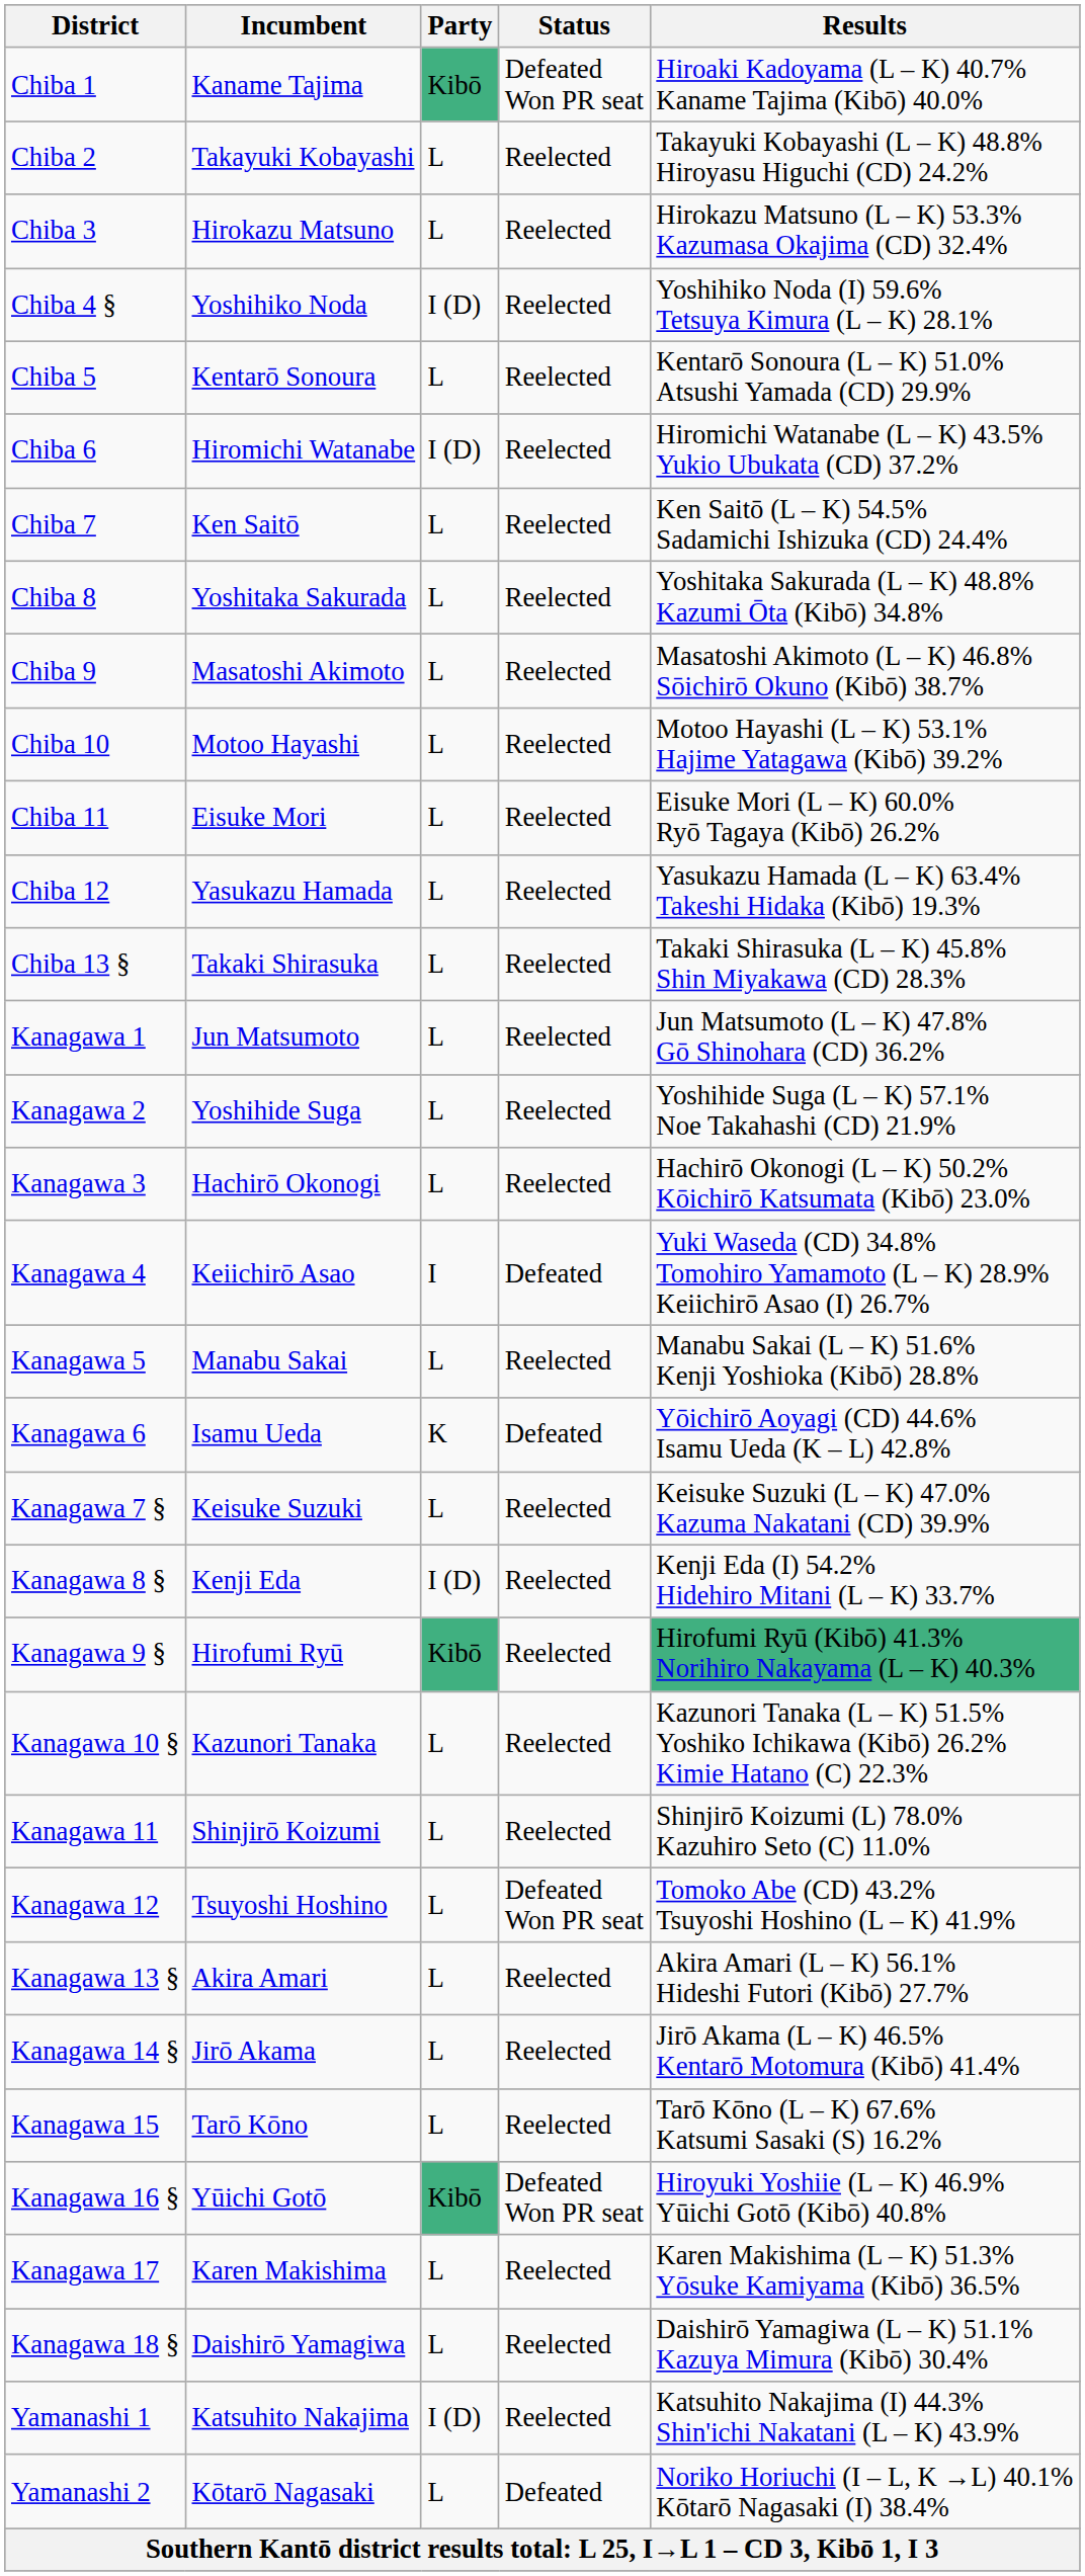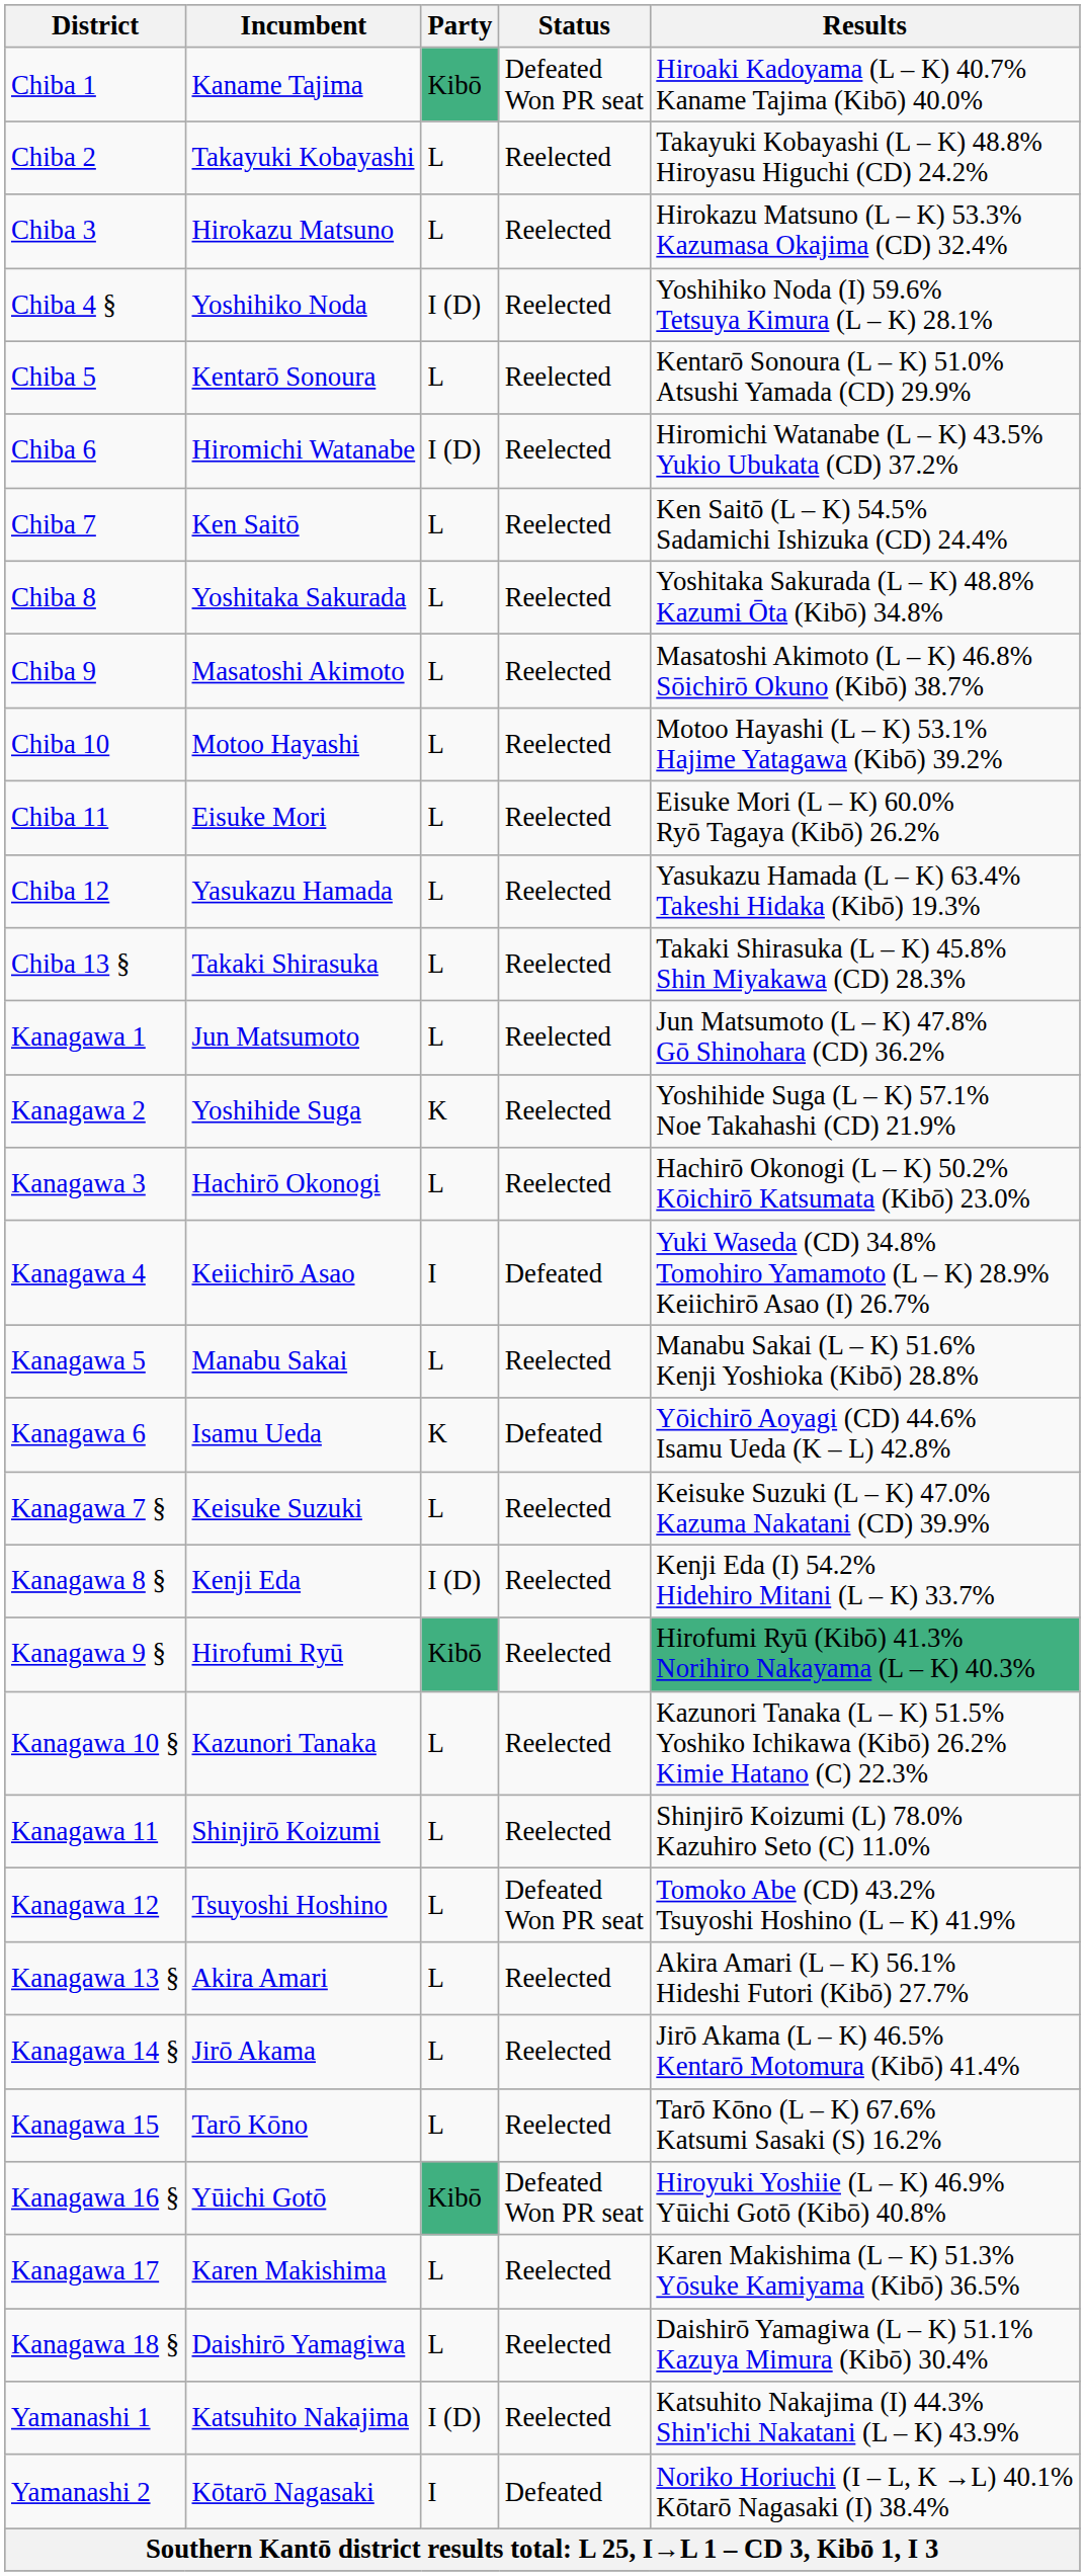 <table class="wikitable">
 <tr>
 <th>District</th>
 <th>Incumbent</th>
 <th>Party</th>
 <th>Status</th>
 <th>Results</th>
 </tr>
 <tr>
 <td><a href='#'>Chiba 1</a></td>
 <td><a href='#'>Kaname Tajima</a></td>
 <td style="background:#40B080">Kibō</td>
 <td>Defeated<br>Won PR seat</td>
 <td><a href='#'>Hiroaki Kadoyama</a> (L – K) 40.7%<br>Kaname Tajima (Kibō) 40.0%</td>
 </tr>
 <tr>
 <td><a href='#'>Chiba 2</a></td>
 <td><a href='#'>Takayuki Kobayashi</a></td>
 <td>L</td>
 <td>Reelected</td>
 <td>Takayuki Kobayashi (L – K) 48.8%<br>Hiroyasu Higuchi (CD) 24.2%</td>
 </tr>
 <tr>
 <td><a href='#'>Chiba 3</a></td>
 <td><a href='#'>Hirokazu Matsuno</a></td>
 <td>L</td>
 <td>Reelected</td>
 <td>Hirokazu Matsuno (L – K) 53.3%<br><a href='#'>Kazumasa Okajima</a> (CD) 32.4%</td>
 </tr>
 <tr>
 <td><a href='#'>Chiba 4</a> §</td>
 <td><a href='#'>Yoshihiko Noda</a></td>
 <td>I (D)</td>
 <td>Reelected</td>
 <td>Yoshihiko Noda (I) 59.6%<br><a href='#'>Tetsuya Kimura</a> (L – K) 28.1%</td>
 </tr>
 <tr>
 <td><a href='#'>Chiba 5</a></td>
 <td><a href='#'>Kentarō Sonoura</a></td>
 <td>L</td>
 <td>Reelected</td>
 <td>Kentarō Sonoura (L – K) 51.0%<br>Atsushi Yamada (CD) 29.9%</td>
 </tr>
 <tr>
 <td><a href='#'>Chiba 6</a></td>
 <td><a href='#'>Hiromichi Watanabe</a></td>
 <td>I (D)</td>
 <td>Reelected</td>
 <td>Hiromichi Watanabe (L – K) 43.5%<br><a href='#'>Yukio Ubukata</a> (CD) 37.2%</td>
 </tr>
 <tr>
 <td><a href='#'>Chiba 7</a></td>
 <td><a href='#'>Ken Saitō</a></td>
 <td>L</td>
 <td>Reelected</td>
 <td>Ken Saitō (L – K) 54.5%<br>Sadamichi Ishizuka (CD) 24.4%</td>
 </tr>
 <tr>
 <td><a href='#'>Chiba 8</a></td>
 <td><a href='#'>Yoshitaka Sakurada</a></td>
 <td>L</td>
 <td>Reelected</td>
 <td>Yoshitaka Sakurada (L – K) 48.8%<br><a href='#'>Kazumi Ōta</a> (Kibō) 34.8%</td>
 </tr>
 <tr>
 <td><a href='#'>Chiba 9</a></td>
 <td><a href='#'>Masatoshi Akimoto</a></td>
 <td>L</td>
 <td>Reelected</td>
 <td>Masatoshi Akimoto (L – K) 46.8%<br><a href='#'>Sōichirō Okuno</a> (Kibō) 38.7%</td>
 </tr>
 <tr>
 <td><a href='#'>Chiba 10</a></td>
 <td><a href='#'>Motoo Hayashi</a></td>
 <td>L</td>
 <td>Reelected</td>
 <td>Motoo Hayashi (L – K) 53.1%<br><a href='#'>Hajime Yatagawa</a> (Kibō) 39.2%</td>
 </tr>
 <tr>
 <td><a href='#'>Chiba 11</a></td>
 <td><a href='#'>Eisuke Mori</a></td>
 <td>L</td>
 <td>Reelected</td>
 <td>Eisuke Mori (L – K) 60.0%<br>Ryō Tagaya (Kibō) 26.2%</td>
 </tr>
 <tr>
 <td><a href='#'>Chiba 12</a></td>
 <td><a href='#'>Yasukazu Hamada</a></td>
 <td>L</td>
 <td>Reelected</td>
 <td>Yasukazu Hamada (L – K) 63.4%<br><a href='#'>Takeshi Hidaka</a> (Kibō) 19.3%</td>
 </tr>
 <tr>
 <td><a href='#'>Chiba 13</a> §</td>
 <td><a href='#'>Takaki Shirasuka</a></td>
 <td>L</td>
 <td>Reelected</td>
 <td>Takaki Shirasuka (L – K) 45.8%<br><a href='#'>Shin Miyakawa</a> (CD) 28.3%</td>
 </tr>
 <tr>
 <td><a href='#'>Kanagawa 1</a></td>
 <td><a href='#'>Jun Matsumoto</a></td>
 <td>L</td>
 <td>Reelected</td>
 <td>Jun Matsumoto (L – K) 47.8%<br><a href='#'>Gō Shinohara</a> (CD) 36.2%</td>
 </tr>
 <tr>
 <td><a href='#'>Kanagawa 2</a></td>
 <td><a href='#'>Yoshihide Suga</a></td>
-<td>L</td>
+<td>K</td>
 <td>Reelected</td>
 <td>Yoshihide Suga (L – K) 57.1%<br>Noe Takahashi (CD) 21.9%</td>
 </tr>
 <tr>
 <td><a href='#'>Kanagawa 3</a></td>
 <td><a href='#'>Hachirō Okonogi</a></td>
 <td>L</td>
 <td>Reelected</td>
 <td>Hachirō Okonogi (L – K) 50.2%<br><a href='#'>Kōichirō Katsumata</a> (Kibō) 23.0%</td>
 </tr>
 <tr>
 <td><a href='#'>Kanagawa 4</a></td>
 <td><a href='#'>Keiichirō Asao</a></td>
 <td>I</td>
 <td>Defeated</td>
 <td><a href='#'>Yuki Waseda</a> (CD) 34.8%<br><a href='#'>Tomohiro Yamamoto</a> (L – K) 28.9%<br>Keiichirō Asao (I) 26.7%</td>
 </tr>
 <tr>
 <td><a href='#'>Kanagawa 5</a></td>
 <td><a href='#'>Manabu Sakai</a></td>
 <td>L</td>
 <td>Reelected</td>
 <td>Manabu Sakai (L – K) 51.6%<br>Kenji Yoshioka (Kibō) 28.8%</td>
 </tr>
 <tr>
 <td><a href='#'>Kanagawa 6</a></td>
 <td><a href='#'>Isamu Ueda</a></td>
 <td>K</td>
 <td>Defeated</td>
 <td><a href='#'>Yōichirō Aoyagi</a> (CD) 44.6%<br>Isamu Ueda (K – L) 42.8%</td>
 </tr>
 <tr>
 <td><a href='#'>Kanagawa 7</a> §</td>
 <td><a href='#'>Keisuke Suzuki</a></td>
 <td>L</td>
 <td>Reelected</td>
 <td>Keisuke Suzuki (L – K) 47.0%<br><a href='#'>Kazuma Nakatani</a> (CD) 39.9%</td>
 </tr>
 <tr>
 <td><a href='#'>Kanagawa 8</a> §</td>
 <td><a href='#'>Kenji Eda</a></td>
 <td>I (D)</td>
 <td>Reelected</td>
 <td>Kenji Eda (I) 54.2%<br><a href='#'>Hidehiro Mitani</a> (L – K) 33.7%</td>
 </tr>
 <tr>
 <td><a href='#'>Kanagawa 9</a> §</td>
 <td><a href='#'>Hirofumi Ryū</a></td>
 <td style="background:#40B080">Kibō</td>
 <td>Reelected</td>
 <td style="background:#40B080">Hirofumi Ryū (Kibō) 41.3%<br><a href='#'>Norihiro Nakayama</a> (L – K) 40.3%</td>
 </tr>
 <tr>
 <td><a href='#'>Kanagawa 10</a> §</td>
 <td><a href='#'>Kazunori Tanaka</a></td>
 <td>L</td>
 <td>Reelected</td>
 <td>Kazunori Tanaka (L – K) 51.5%<br>Yoshiko Ichikawa (Kibō) 26.2%<br><a href='#'>Kimie Hatano</a> (C) 22.3%</td>
 </tr>
 <tr>
 <td><a href='#'>Kanagawa 11</a></td>
 <td><a href='#'>Shinjirō Koizumi</a></td>
 <td>L</td>
 <td>Reelected</td>
 <td>Shinjirō Koizumi (L) 78.0%<br>Kazuhiro Seto (C) 11.0%</td>
 </tr>
 <tr>
 <td><a href='#'>Kanagawa 12</a></td>
 <td><a href='#'>Tsuyoshi Hoshino</a></td>
 <td>L</td>
 <td>Defeated<br>Won PR seat</td>
 <td><a href='#'>Tomoko Abe</a> (CD) 43.2%<br>Tsuyoshi Hoshino (L – K) 41.9%</td>
 </tr>
 <tr>
 <td><a href='#'>Kanagawa 13</a> §</td>
 <td><a href='#'>Akira Amari</a></td>
 <td>L</td>
 <td>Reelected</td>
 <td>Akira Amari (L – K) 56.1%<br>Hideshi Futori (Kibō) 27.7%</td>
 </tr>
 <tr>
 <td><a href='#'>Kanagawa 14</a> §</td>
 <td><a href='#'>Jirō Akama</a></td>
 <td>L</td>
 <td>Reelected</td>
 <td>Jirō Akama (L – K) 46.5%<br><a href='#'>Kentarō Motomura</a> (Kibō) 41.4%</td>
 </tr>
 <tr>
 <td><a href='#'>Kanagawa 15</a></td>
 <td><a href='#'>Tarō Kōno</a></td>
 <td>L</td>
 <td>Reelected</td>
 <td>Tarō Kōno (L – K) 67.6%<br>Katsumi Sasaki (S) 16.2%</td>
 </tr>
 <tr>
 <td><a href='#'>Kanagawa 16</a> §</td>
 <td><a href='#'>Yūichi Gotō</a></td>
 <td style="background:#40B080">Kibō</td>
 <td>Defeated<br>Won PR seat</td>
 <td><a href='#'>Hiroyuki Yoshiie</a> (L – K) 46.9%<br>Yūichi Gotō (Kibō) 40.8%</td>
 </tr>
 <tr>
 <td><a href='#'>Kanagawa 17</a></td>
 <td><a href='#'>Karen Makishima</a></td>
 <td>L</td>
 <td>Reelected</td>
 <td>Karen Makishima (L – K) 51.3%<br><a href='#'>Yōsuke Kamiyama</a> (Kibō) 36.5%</td>
 </tr>
 <tr>
 <td><a href='#'>Kanagawa 18</a> §</td>
 <td><a href='#'>Daishirō Yamagiwa</a></td>
 <td>L</td>
 <td>Reelected</td>
 <td>Daishirō Yamagiwa (L – K) 51.1%<br><a href='#'>Kazuya Mimura</a> (Kibō) 30.4%</td>
 </tr>
 <tr>
 <td><a href='#'>Yamanashi 1</a></td>
 <td><a href='#'>Katsuhito Nakajima</a></td>
 <td>I (D)</td>
 <td>Reelected</td>
 <td>Katsuhito Nakajima (I) 44.3%<br><a href='#'>Shin'ichi Nakatani</a> (L – K) 43.9%</td>
 </tr>
 <tr>
 <td><a href='#'>Yamanashi 2</a></td>
 <td><a href='#'>Kōtarō Nagasaki</a></td>
-<td>L</td>
+<td>I</td>
 <td>Defeated</td>
 <td><a href='#'>Noriko Horiuchi</a> (I – L, K →L) 40.1%<br>Kōtarō Nagasaki (I) 38.4%</td>
 </tr>
 <tr>
 <th colspan="5">Southern Kantō district results total: L 25, I→L 1 – CD 3, Kibō 1, I 3</th>
 </tr>
 </table>
